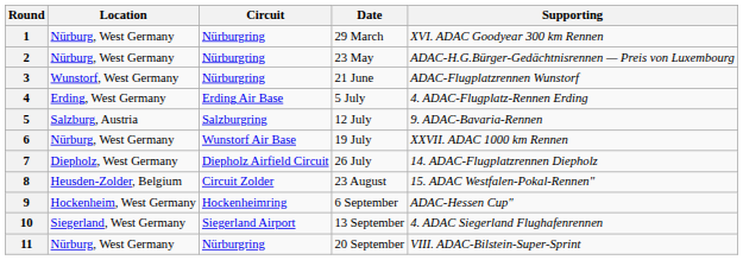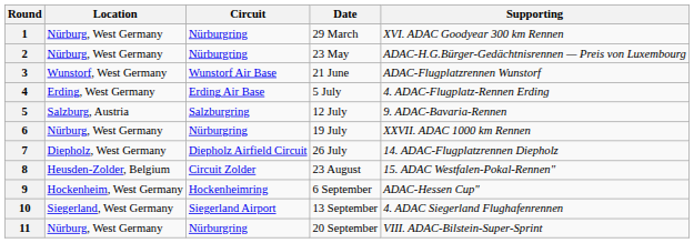 <table class="wikitable" style="font-size: 85%;">
 <tr>
 <th>Round</th>
 <th>Location</th>
 <th>Circuit</th>
 <th>Date</th>
 <th>Supporting</th>
 </tr>
 <tr>
 <th>1</th>
 <td> <a href='#'>Nürburg</a>, West Germany</td>
 <td><a href='#'>Nürburgring</a></td>
 <td>29 March</td>
 <td><em>XVI. ADAC Goodyear 300 km Rennen</em></td>
 </tr>
 <tr>
 <th>2</th>
 <td> <a href='#'>Nürburg</a>, West Germany</td>
 <td><a href='#'>Nürburgring</a></td>
 <td>23 May</td>
 <td><em>ADAC-H.G.Bürger-Gedächtnisrennen — Preis von Luxembourg</em></td>
 </tr>
 <tr>
 <th>3</th>
 <td> <a href='#'>Wunstorf</a>, West Germany</td>
-<td><a href='#'>Nürburgring</a></td>
+<td><a href='#'>Wunstorf Air Base</a></td>
 <td>21 June</td>
 <td><em>ADAC-Flugplatzrennen Wunstorf</em></td>
 </tr>
 <tr>
 <th>4</th>
 <td> <a href='#'>Erding</a>, West Germany</td>
 <td><a href='#'>Erding Air Base</a></td>
 <td>5 July</td>
 <td><em>4. ADAC-Flugplatz-Rennen Erding</em></td>
 </tr>
 <tr>
 <th>5</th>
 <td> <a href='#'>Salzburg</a>, Austria</td>
 <td><a href='#'>Salzburgring</a></td>
 <td>12 July</td>
 <td><em>9. ADAC-Bavaria-Rennen</em></td>
 </tr>
 <tr>
 <th>6</th>
 <td> <a href='#'>Nürburg</a>, West Germany</td>
-<td><a href='#'>Wunstorf Air Base</a></td>
+<td><a href='#'>Nürburgring</a></td>
 <td>19 July</td>
 <td><em>XXVII. ADAC 1000 km Rennen</em></td>
 </tr>
 <tr>
 <th>7</th>
 <td> <a href='#'>Diepholz</a>, West Germany</td>
 <td><a href='#'>Diepholz Airfield Circuit</a></td>
 <td>26 July</td>
 <td><em>14. ADAC-Flugplatzrennen Diepholz</em></td>
 </tr>
 <tr>
 <th>8</th>
 <td> <a href='#'>Heusden-Zolder</a>, Belgium</td>
 <td><a href='#'>Circuit Zolder</a></td>
 <td>23 August</td>
 <td><em>15. ADAC Westfalen-Pokal-Rennen"</em></td>
 </tr>
 <tr>
 <th>9</th>
 <td> <a href='#'>Hockenheim</a>, West Germany</td>
 <td><a href='#'>Hockenheimring</a></td>
 <td>6 September</td>
 <td><em>ADAC-Hessen Cup"</em></td>
 </tr>
 <tr>
 <th>10</th>
 <td> <a href='#'>Siegerland</a>, West Germany</td>
 <td><a href='#'>Siegerland Airport</a></td>
 <td>13 September</td>
 <td><em>4. ADAC Siegerland Flughafenrennen</em></td>
 </tr>
 <tr>
 <th>11</th>
 <td> <a href='#'>Nürburg</a>, West Germany</td>
 <td><a href='#'>Nürburgring</a></td>
 <td>20 September</td>
 <td><em>VIII. ADAC-Bilstein-Super-Sprint</em></td>
 </tr>
 </table>
